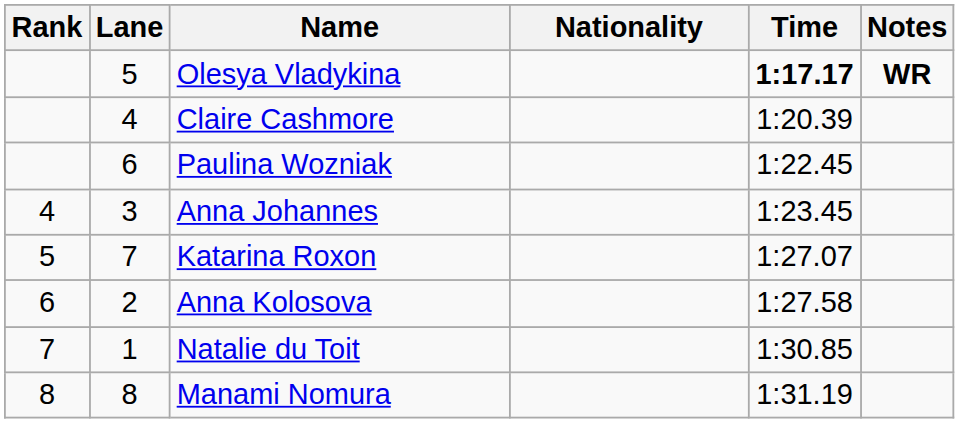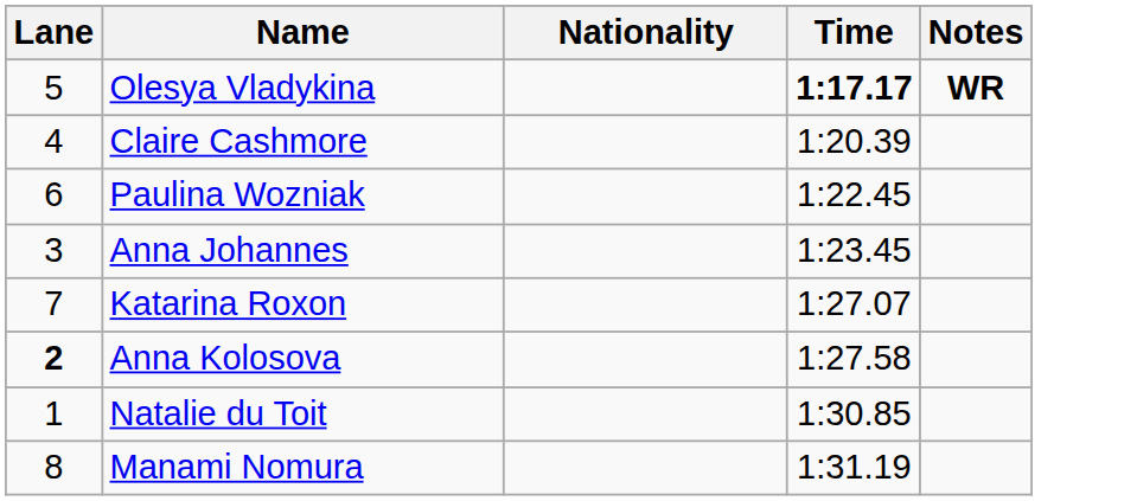 <table class="wikitable sortable" style="text-align:center">
 <tr>
-<th>Rank</th>
 <th>Lane</th>
 <th style="width:180px">Name</th>
 <th style="width:125px">Nationality</th>
 <th>Time</th>
 <th>Notes</th>
 </tr>
 <tr>
-<td></td>
 <td>5</td>
 <td style="text-align:left;"><a href='#'>Olesya Vladykina</a></td>
 <td style="text-align:left;"></td>
 <td><strong>1:17.17</strong></td>
 <td><strong>WR</strong></td>
 </tr>
 <tr>
-<td></td>
 <td>4</td>
 <td style="text-align:left;"><a href='#'>Claire Cashmore</a></td>
 <td style="text-align:left;"></td>
 <td>1:20.39</td>
 <td></td>
 </tr>
 <tr>
-<td></td>
 <td>6</td>
 <td style="text-align:left;"><a href='#'>Paulina Wozniak</a></td>
 <td style="text-align:left;"></td>
 <td>1:22.45</td>
 <td></td>
 </tr>
 <tr>
-<td>4</td>
 <td>3</td>
 <td style="text-align:left;"><a href='#'>Anna Johannes</a></td>
 <td style="text-align:left;"></td>
 <td>1:23.45</td>
 <td></td>
 </tr>
 <tr>
-<td>5</td>
 <td>7</td>
 <td style="text-align:left;"><a href='#'>Katarina Roxon</a></td>
 <td style="text-align:left;"></td>
 <td>1:27.07</td>
 <td></td>
 </tr>
 <tr>
-<td>6</td>
-<td>2</td>
+<td><strong>2</strong></td>
 <td style="text-align:left;"><a href='#'>Anna Kolosova</a></td>
 <td style="text-align:left;"></td>
 <td>1:27.58</td>
 <td></td>
 </tr>
 <tr>
-<td>7</td>
 <td>1</td>
 <td style="text-align:left;"><a href='#'>Natalie du Toit</a></td>
 <td style="text-align:left;"></td>
 <td>1:30.85</td>
 <td></td>
 </tr>
 <tr>
 <td>8</td>
-<td>8</td>
 <td style="text-align:left;"><a href='#'>Manami Nomura</a></td>
 <td style="text-align:left;"></td>
 <td>1:31.19</td>
 <td></td>
 </tr>
 </table>
